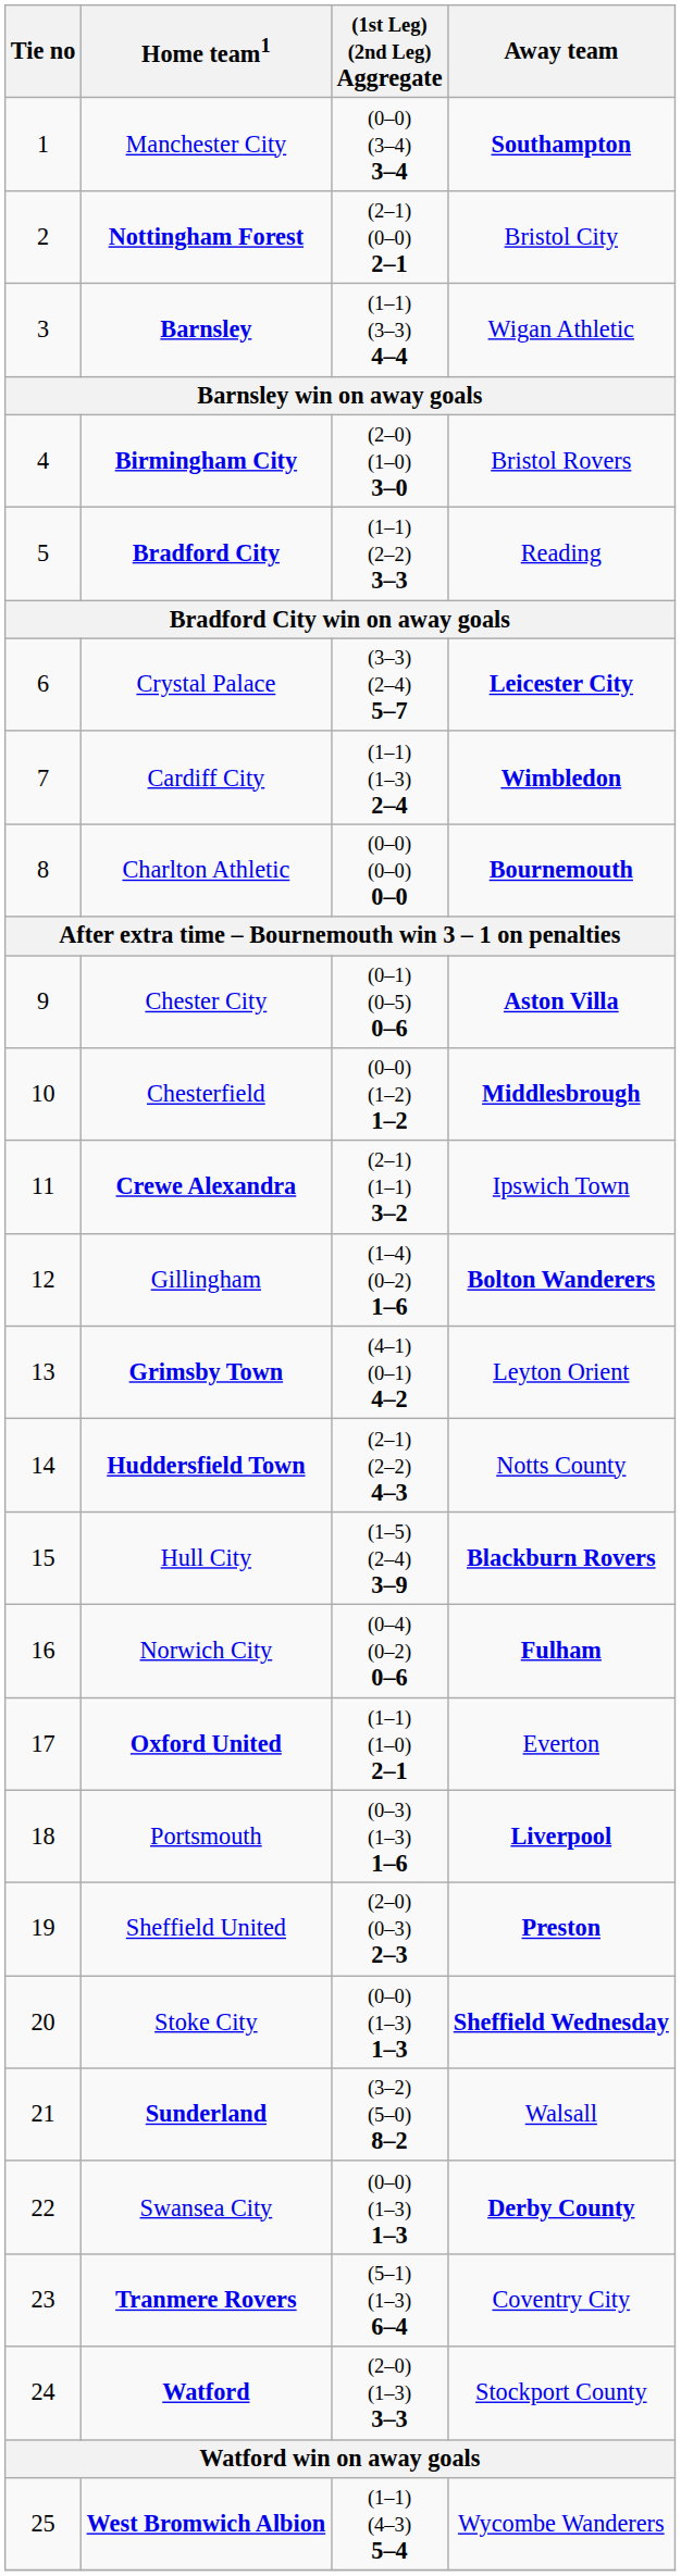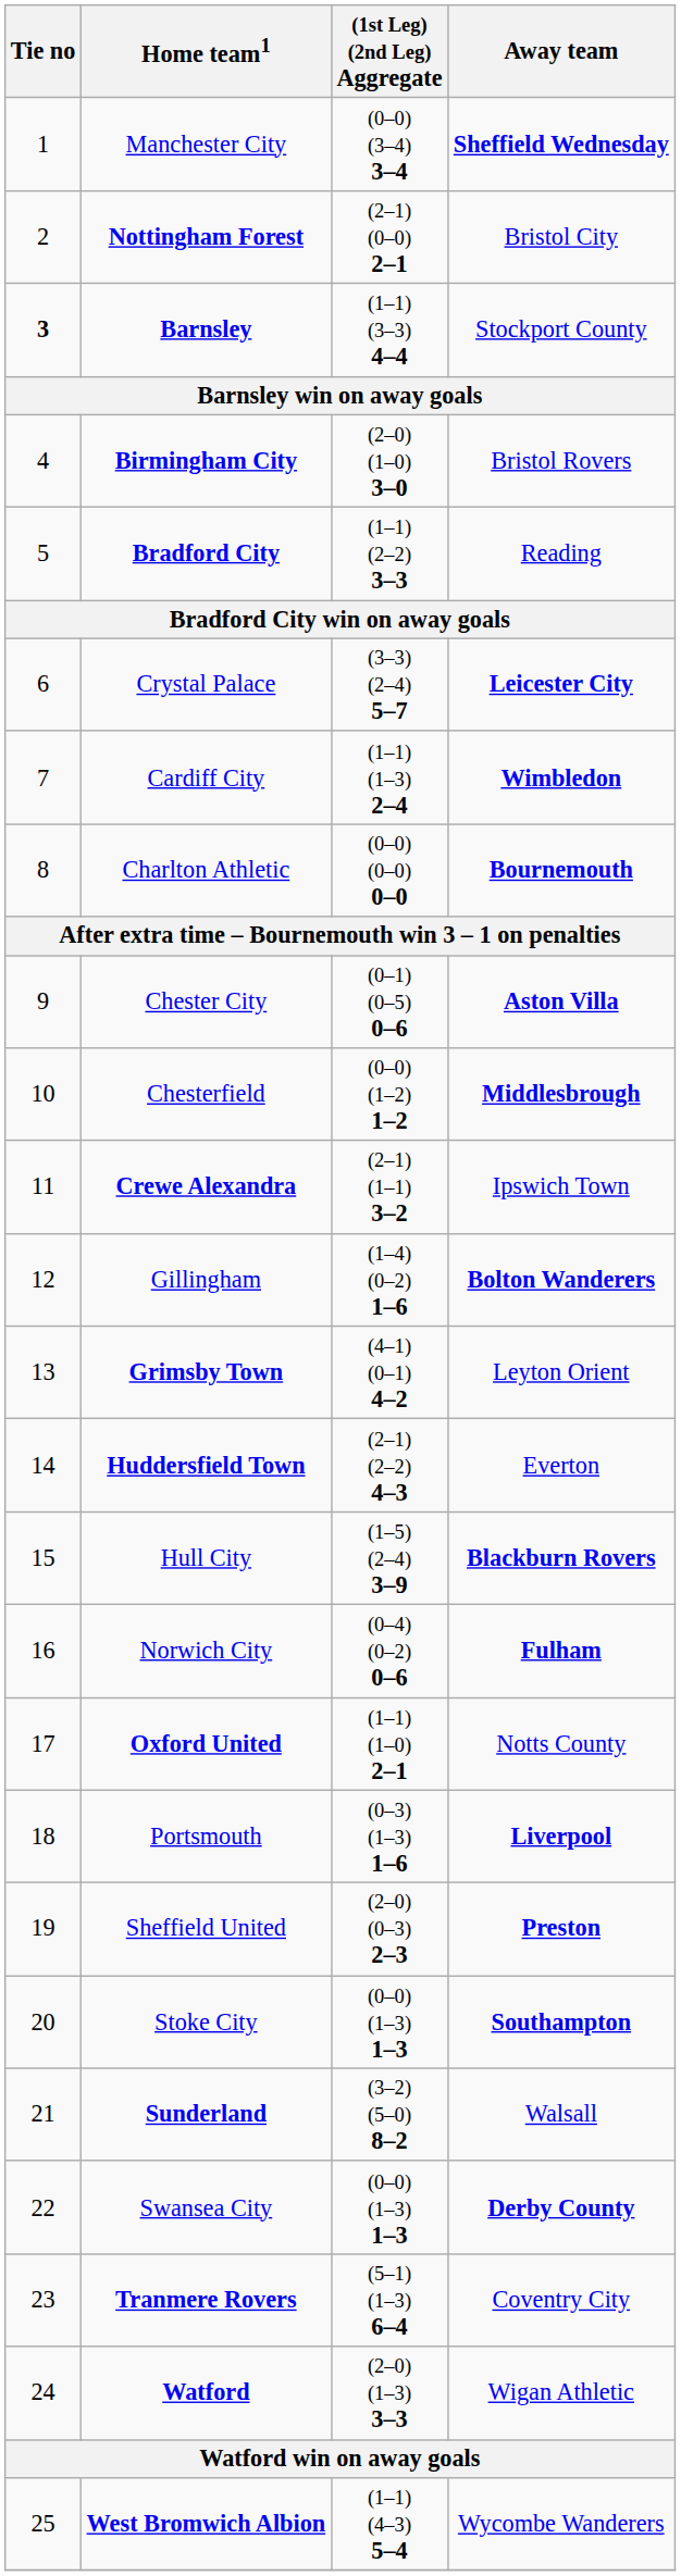 <table class="wikitable" style="text-align: center">
 <tr>
 <th>Tie no</th>
 <th>Home team<sup>1</sup></th>
 <th><small>(1st Leg)</small> <br> <small>(2nd Leg)</small> <br> <strong>Aggregate</strong></th>
 <th>Away team</th>
 </tr>
 <tr>
 <td>1</td>
 <td><a href='#'>Manchester City</a></td>
 <td><small>(0–0)</small> <br> <small>(3–4)</small> <br> <strong>3–4</strong></td>
-<td><strong><a href='#'>Southampton</a></strong></td>
+<td><strong><a href='#'>Sheffield Wednesday</a></strong></td>
 </tr>
 <tr>
 <td>2</td>
 <td><strong><a href='#'>Nottingham Forest</a></strong></td>
 <td><small>(2–1)</small> <br> <small>(0–0)</small> <br> <strong>2–1</strong></td>
 <td><a href='#'>Bristol City</a></td>
 </tr>
 <tr>
-<td>3</td>
+<td><strong>3</strong></td>
 <td><strong><a href='#'>Barnsley</a></strong></td>
 <td><small>(1–1)</small> <br> <small>(3–3)</small> <br> <strong>4–4</strong></td>
-<td><a href='#'>Wigan Athletic</a></td>
+<td><a href='#'>Stockport County</a></td>
 </tr>
 <tr>
 <th colspan="4">Barnsley win on away goals</th>
 </tr>
 <tr>
 <td>4</td>
 <td><strong><a href='#'>Birmingham City</a></strong></td>
 <td><small>(2–0)</small> <br> <small>(1–0)</small> <br> <strong>3–0</strong></td>
 <td><a href='#'>Bristol Rovers</a></td>
 </tr>
 <tr>
 <td>5</td>
 <td><strong><a href='#'>Bradford City</a></strong></td>
 <td><small>(1–1)</small> <br> <small>(2–2)</small> <br> <strong>3–3</strong></td>
 <td><a href='#'>Reading</a></td>
 </tr>
 <tr>
 <th colspan="4">Bradford City win on away goals</th>
 </tr>
 <tr>
 <td>6</td>
 <td><a href='#'>Crystal Palace</a></td>
 <td><small>(3–3)</small> <br> <small>(2–4)</small> <br> <strong>5–7</strong></td>
 <td><strong><a href='#'>Leicester City</a></strong></td>
 </tr>
 <tr>
 <td>7</td>
 <td><a href='#'>Cardiff City</a></td>
 <td><small>(1–1)</small> <br> <small>(1–3)</small> <br> <strong>2–4</strong></td>
 <td><strong><a href='#'>Wimbledon</a></strong></td>
 </tr>
 <tr>
 <td>8</td>
 <td><a href='#'>Charlton Athletic</a></td>
 <td><small>(0–0)</small> <br> <small>(0–0)</small> <br> <strong>0–0</strong></td>
 <td><strong><a href='#'>Bournemouth</a></strong></td>
 </tr>
 <tr>
 <th colspan="4">After extra time – Bournemouth win 3 – 1 on penalties</th>
 </tr>
 <tr>
 <td>9</td>
 <td><a href='#'>Chester City</a></td>
 <td><small>(0–1)</small> <br> <small>(0–5)</small> <br> <strong>0–6</strong></td>
 <td><strong><a href='#'>Aston Villa</a></strong></td>
 </tr>
 <tr>
 <td>10</td>
 <td><a href='#'>Chesterfield</a></td>
 <td><small>(0–0)</small> <br> <small>(1–2)</small> <br> <strong>1–2</strong></td>
 <td><strong><a href='#'>Middlesbrough</a></strong></td>
 </tr>
 <tr>
 <td>11</td>
 <td><strong><a href='#'>Crewe Alexandra</a></strong></td>
 <td><small>(2–1)</small> <br> <small>(1–1)</small> <br> <strong>3–2</strong></td>
 <td><a href='#'>Ipswich Town</a></td>
 </tr>
 <tr>
 <td>12</td>
 <td><a href='#'>Gillingham</a></td>
 <td><small>(1–4)</small> <br> <small>(0–2)</small> <br> <strong>1–6</strong></td>
 <td><strong><a href='#'>Bolton Wanderers</a></strong></td>
 </tr>
 <tr>
 <td>13</td>
 <td><strong><a href='#'>Grimsby Town</a></strong></td>
 <td><small>(4–1)</small> <br> <small>(0–1)</small> <br> <strong>4–2</strong></td>
 <td><a href='#'>Leyton Orient</a></td>
 </tr>
 <tr>
 <td>14</td>
 <td><strong><a href='#'>Huddersfield Town</a></strong></td>
 <td><small>(2–1)</small> <br> <small>(2–2)</small> <br> <strong>4–3</strong></td>
-<td><a href='#'>Notts County</a></td>
+<td><a href='#'>Everton</a></td>
 </tr>
 <tr>
 <td>15</td>
 <td><a href='#'>Hull City</a></td>
 <td><small>(1–5)</small> <br> <small>(2–4)</small> <br> <strong>3–9</strong></td>
 <td><strong><a href='#'>Blackburn Rovers</a></strong></td>
 </tr>
 <tr>
 <td>16</td>
 <td><a href='#'>Norwich City</a></td>
 <td><small>(0–4)</small> <br> <small>(0–2)</small> <br> <strong>0–6</strong></td>
 <td><strong><a href='#'>Fulham</a></strong></td>
 </tr>
 <tr>
 <td>17</td>
 <td><strong><a href='#'>Oxford United</a></strong></td>
 <td><small>(1–1)</small> <br> <small>(1–0)</small> <br> <strong>2–1</strong></td>
-<td><a href='#'>Everton</a></td>
+<td><a href='#'>Notts County</a></td>
 </tr>
 <tr>
 <td>18</td>
 <td><a href='#'>Portsmouth</a></td>
 <td><small>(0–3)</small> <br> <small>(1–3)</small> <br> <strong>1–6</strong></td>
 <td><strong><a href='#'>Liverpool</a></strong></td>
 </tr>
 <tr>
 <td>19</td>
 <td><a href='#'>Sheffield United</a></td>
 <td><small>(2–0)</small> <br> <small>(0–3)</small> <br> <strong>2–3</strong></td>
 <td><strong><a href='#'>Preston</a></strong></td>
 </tr>
 <tr>
 <td>20</td>
 <td><a href='#'>Stoke City</a></td>
 <td><small>(0–0)</small> <br> <small>(1–3)</small> <br> <strong>1–3</strong></td>
-<td><strong><a href='#'>Sheffield Wednesday</a></strong></td>
+<td><strong><a href='#'>Southampton</a></strong></td>
 </tr>
 <tr>
 <td>21</td>
 <td><strong><a href='#'>Sunderland</a></strong></td>
 <td><small>(3–2)</small> <br> <small>(5–0)</small> <br> <strong>8–2</strong></td>
 <td><a href='#'>Walsall</a></td>
 </tr>
 <tr>
 <td>22</td>
 <td><a href='#'>Swansea City</a></td>
 <td><small>(0–0)</small> <br> <small>(1–3)</small> <br> <strong>1–3</strong></td>
 <td><strong><a href='#'>Derby County</a></strong></td>
 </tr>
 <tr>
 <td>23</td>
 <td><strong><a href='#'>Tranmere Rovers</a></strong></td>
 <td><small>(5–1)</small> <br> <small>(1–3)</small> <br> <strong>6–4</strong></td>
 <td><a href='#'>Coventry City</a></td>
 </tr>
 <tr>
 <td>24</td>
 <td><strong><a href='#'>Watford</a></strong></td>
 <td><small>(2–0)</small> <br> <small>(1–3)</small> <br> <strong>3–3</strong></td>
-<td><a href='#'>Stockport County</a></td>
+<td><a href='#'>Wigan Athletic</a></td>
 </tr>
 <tr>
 <th colspan="4">Watford win on away goals</th>
 </tr>
 <tr>
 <td>25</td>
 <td><strong><a href='#'>West Bromwich Albion</a></strong></td>
 <td><small>(1–1)</small> <br> <small>(4–3)</small> <br> <strong>5–4</strong></td>
 <td><a href='#'>Wycombe Wanderers</a></td>
 </tr>
 <tr>
 </tr>
 </table>
